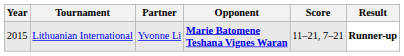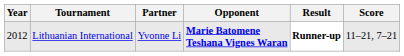 <table class="sortable wikitable" style="font-size: 90%;">
 <tr>
 <th>Year</th>
 <th>Tournament</th>
 <th>Partner</th>
 <th>Opponent</th>
+<th>Result</th>
 <th>Score</th>
-<th>Result</th>
 </tr>
 <tr style="background:#E9E9E9">
-<td align="center">2015</td>
+<td align="center">2012</td>
 <td align="left"><a href='#'>Lithuanian International</a></td>
 <td align="left"> <a href='#'>Yvonne Li</a></td>
 <td align="left"><strong> <a href='#'>Marie Batomene</a> <br>  <a href='#'>Teshana Vignes Waran</a></strong></td>
+<td style="text-align:left; background:white"> <strong>Runner-up</strong></td>
 <td align="left">11–21, 7–21</td>
-<td style="text-align:left; background:white"> <strong>Runner-up</strong></td>
 </tr>
 </table>
